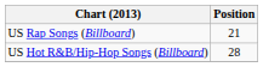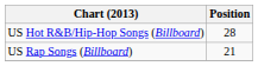 <table class="wikitable sortable">
 <tr>
 <th scope="col">Chart (2013)</th>
 <th scope="col">Position</th>
 </tr>
 <tr>
+<td>US <a href='#'>Hot R&B/Hip-Hop Songs</a> (<em><a href='#'>Billboard</a></em>)</td>
+<td style="text-align:center;">28</td>
+</tr>
+<tr>
 <td>US <a href='#'>Rap Songs</a> (<em><a href='#'>Billboard</a></em>)</td>
 <td style="text-align:center;">21</td>
 </tr>
 <tr>
-<td>US <a href='#'>Hot R&B/Hip-Hop Songs</a> (<em><a href='#'>Billboard</a></em>)</td>
-<td style="text-align:center;">28</td>
-</tr>
-<tr>
 </tr>
 </table>
